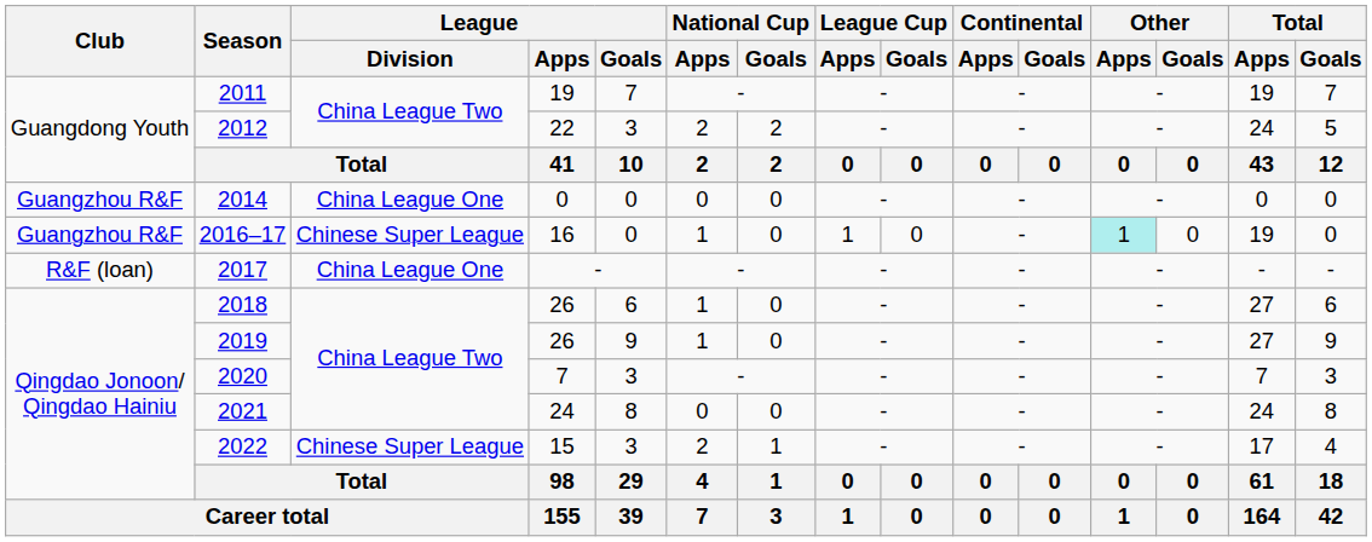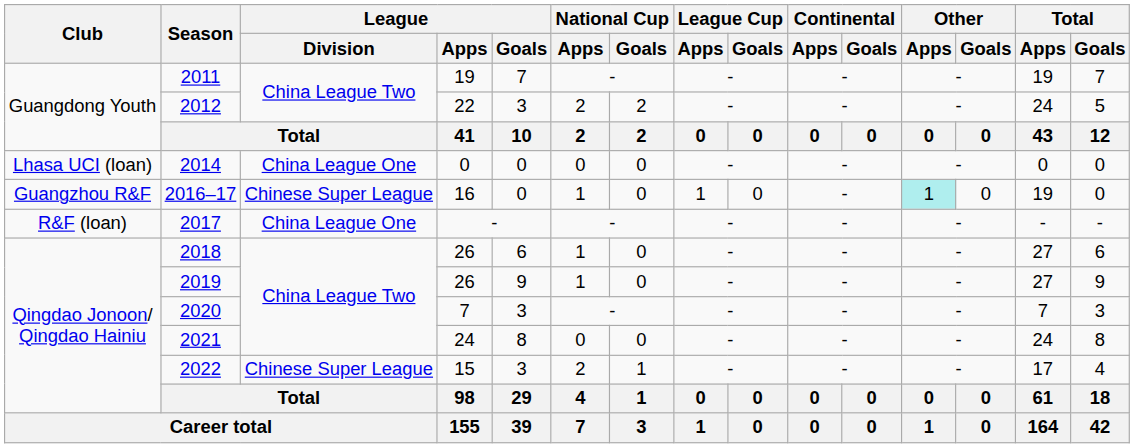 <table class="wikitable" style="text-align: center">
 <tr>
 <th rowspan="2">Club</th>
 <th rowspan="2">Season</th>
 <th colspan="3">League</th>
 <th colspan="2">National Cup</th>
 <th colspan="2">League Cup</th>
 <th colspan="2">Continental</th>
 <th colspan="2">Other</th>
 <th colspan="2">Total</th>
 </tr>
 <tr>
 <th>Division</th>
 <th>Apps</th>
 <th>Goals</th>
 <th>Apps</th>
 <th>Goals</th>
 <th>Apps</th>
 <th>Goals</th>
 <th>Apps</th>
 <th>Goals</th>
 <th>Apps</th>
 <th>Goals</th>
 <th>Apps</th>
 <th>Goals</th>
 </tr>
 <tr>
 <td rowspan=3>Guangdong Youth</td>
 <td><a href='#'>2011</a></td>
 <td rowspan="2"><a href='#'>China League Two</a></td>
 <td>19</td>
 <td>7</td>
 <td colspan="2">-</td>
 <td colspan="2">-</td>
 <td colspan="2">-</td>
 <td colspan="2">-</td>
 <td>19</td>
 <td>7</td>
 </tr>
 <tr>
 <td><a href='#'>2012</a></td>
 <td>22</td>
 <td>3</td>
 <td>2</td>
 <td>2</td>
 <td colspan="2">-</td>
 <td colspan="2">-</td>
 <td colspan="2">-</td>
 <td>24</td>
 <td>5</td>
 </tr>
 <tr>
 <th colspan=2>Total</th>
 <th>41</th>
 <th>10</th>
 <th>2</th>
 <th>2</th>
 <th>0</th>
 <th>0</th>
 <th>0</th>
 <th>0</th>
 <th>0</th>
 <th>0</th>
 <th>43</th>
 <th>12</th>
 </tr>
 <tr>
-<td><a href='#'>Guangzhou R&F</a></td>
+<td><a href='#'>Lhasa UCI</a> (loan)</td>
 <td><a href='#'>2014</a></td>
 <td><a href='#'>China League One</a></td>
 <td>0</td>
 <td>0</td>
 <td>0</td>
 <td>0</td>
 <td colspan="2">-</td>
 <td colspan="2">-</td>
 <td colspan="2">-</td>
 <td>0</td>
 <td>0</td>
 </tr>
 <tr>
 <td><a href='#'>Guangzhou R&F</a></td>
 <td><a href='#'>2016–17</a></td>
 <td><a href='#'>Chinese Super League</a></td>
 <td>16</td>
 <td>0</td>
 <td>1</td>
 <td>0</td>
 <td>1</td>
 <td>0</td>
 <td colspan="2">-</td>
 <td style="background: paleturquoise;">1</td>
 <td>0</td>
 <td>19</td>
 <td>0</td>
 </tr>
 <tr>
 <td><a href='#'>R&F</a> (loan)</td>
 <td><a href='#'>2017</a></td>
 <td><a href='#'>China League One</a></td>
 <td colspan="2">-</td>
 <td colspan="2">-</td>
 <td colspan="2">-</td>
 <td colspan="2">-</td>
 <td colspan="2">-</td>
 <td>-</td>
 <td>-</td>
 </tr>
 <tr>
 <td rowspan=6><a href='#'>Qingdao Jonoon</a>/ <br><a href='#'>Qingdao Hainiu</a></td>
 <td><a href='#'>2018</a></td>
 <td rowspan=4><a href='#'>China League Two</a></td>
 <td>26</td>
 <td>6</td>
 <td>1</td>
 <td>0</td>
 <td colspan="2">-</td>
 <td colspan="2">-</td>
 <td colspan="2">-</td>
 <td>27</td>
 <td>6</td>
 </tr>
 <tr>
 <td><a href='#'>2019</a></td>
 <td>26</td>
 <td>9</td>
 <td>1</td>
 <td>0</td>
 <td colspan="2">-</td>
 <td colspan="2">-</td>
 <td colspan="2">-</td>
 <td>27</td>
 <td>9</td>
 </tr>
 <tr>
 <td><a href='#'>2020</a></td>
 <td>7</td>
 <td>3</td>
 <td colspan="2">-</td>
 <td colspan="2">-</td>
 <td colspan="2">-</td>
 <td colspan="2">-</td>
 <td>7</td>
 <td>3</td>
 </tr>
 <tr>
 <td><a href='#'>2021</a></td>
 <td>24</td>
 <td>8</td>
 <td>0</td>
 <td>0</td>
 <td colspan="2">-</td>
 <td colspan="2">-</td>
 <td colspan="2">-</td>
 <td>24</td>
 <td>8</td>
 </tr>
 <tr>
 <td><a href='#'>2022</a></td>
 <td><a href='#'>Chinese Super League</a></td>
 <td>15</td>
 <td>3</td>
 <td>2</td>
 <td>1</td>
 <td colspan="2">-</td>
 <td colspan="2">-</td>
 <td colspan="2">-</td>
 <td>17</td>
 <td>4</td>
 </tr>
 <tr>
 <th colspan=2>Total</th>
 <th>98</th>
 <th>29</th>
 <th>4</th>
 <th>1</th>
 <th>0</th>
 <th>0</th>
 <th>0</th>
 <th>0</th>
 <th>0</th>
 <th>0</th>
 <th>61</th>
 <th>18</th>
 </tr>
 <tr>
 <th colspan=3>Career total</th>
 <th>155</th>
 <th>39</th>
 <th>7</th>
 <th>3</th>
 <th>1</th>
 <th>0</th>
 <th>0</th>
 <th>0</th>
 <th>1</th>
 <th>0</th>
 <th>164</th>
 <th>42</th>
 </tr>
 </table>
